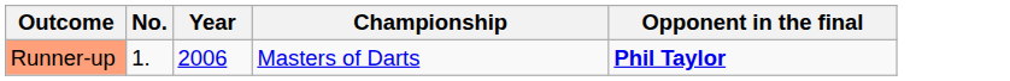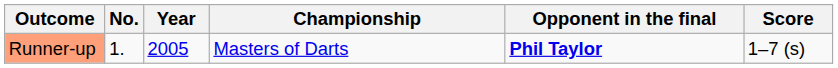 <table class="sortable wikitable">
 <tr>
 <th style="width:80px;">Outcome</th>
 <th style="width:20px;">No.</th>
 <th style="width:50px;">Year</th>
 <th style="width:250px;">Championship</th>
 <th style="width:200px;">Opponent in the final</th>
+<th style="width:70px;">Score</th>
 </tr>
 <tr style=>
 <td style="background:#ffa07a;">Runner-up</td>
 <td>1.</td>
-<td><a href='#'>2006</a></td>
+<td><a href='#'>2005</a></td>
 <td><a href='#'>Masters of Darts</a></td>
 <td><strong> <a href='#'>Phil Taylor</a></strong></td>
+<td>1–7 (s)</td>
 </tr>
 </table>
